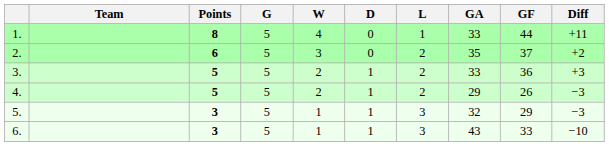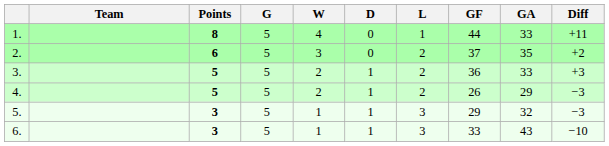 <table class=wikitable style="text-align:center">
 <tr bgcolor="#DCDCDC">
 <th width="25"></th>
 <th width="200">Team</th>
 <th width="60">Points</th>
 <th width="60">G</th>
 <th width="60">W</th>
 <th width="60">D</th>
 <th width="60">L</th>
+<th width="60">GF</th>
 <th width="60">GA</th>
-<th width="60">GF</th>
 <th width="60">Diff</th>
 </tr>
 <tr bgcolor=#AAFFAA>
 <td>1.</td>
 <td align=left></td>
 <td><strong>8</strong></td>
 <td>5</td>
 <td>4</td>
 <td>0</td>
 <td>1</td>
+<td>44</td>
 <td>33</td>
-<td>44</td>
 <td>+11</td>
 </tr>
 <tr bgcolor=#AAFFAA>
 <td>2.</td>
 <td align=left></td>
 <td><strong>6</strong></td>
 <td>5</td>
 <td>3</td>
 <td>0</td>
 <td>2</td>
+<td>37</td>
 <td>35</td>
-<td>37</td>
 <td>+2</td>
 </tr>
 <tr bgcolor=#CCFFCC>
 <td>3.</td>
 <td align=left></td>
 <td><strong>5</strong></td>
 <td>5</td>
 <td>2</td>
 <td>1</td>
 <td>2</td>
+<td>36</td>
 <td>33</td>
-<td>36</td>
 <td>+3</td>
 </tr>
 <tr bgcolor=#CCFFCC>
 <td>4.</td>
 <td align=left></td>
 <td><strong>5</strong></td>
 <td>5</td>
 <td>2</td>
 <td>1</td>
 <td>2</td>
+<td>26</td>
 <td>29</td>
-<td>26</td>
 <td>−3</td>
 </tr>
 <tr bgcolor=#EEFFEE>
 <td>5.</td>
 <td align=left></td>
 <td><strong>3</strong></td>
 <td>5</td>
 <td>1</td>
 <td>1</td>
 <td>3</td>
+<td>29</td>
 <td>32</td>
-<td>29</td>
 <td>−3</td>
 </tr>
 <tr bgcolor=#EEFFEE>
 <td>6.</td>
 <td align=left></td>
 <td><strong>3</strong></td>
 <td>5</td>
 <td>1</td>
 <td>1</td>
 <td>3</td>
+<td>33</td>
 <td>43</td>
-<td>33</td>
 <td>−10</td>
 </tr>
 </table>
